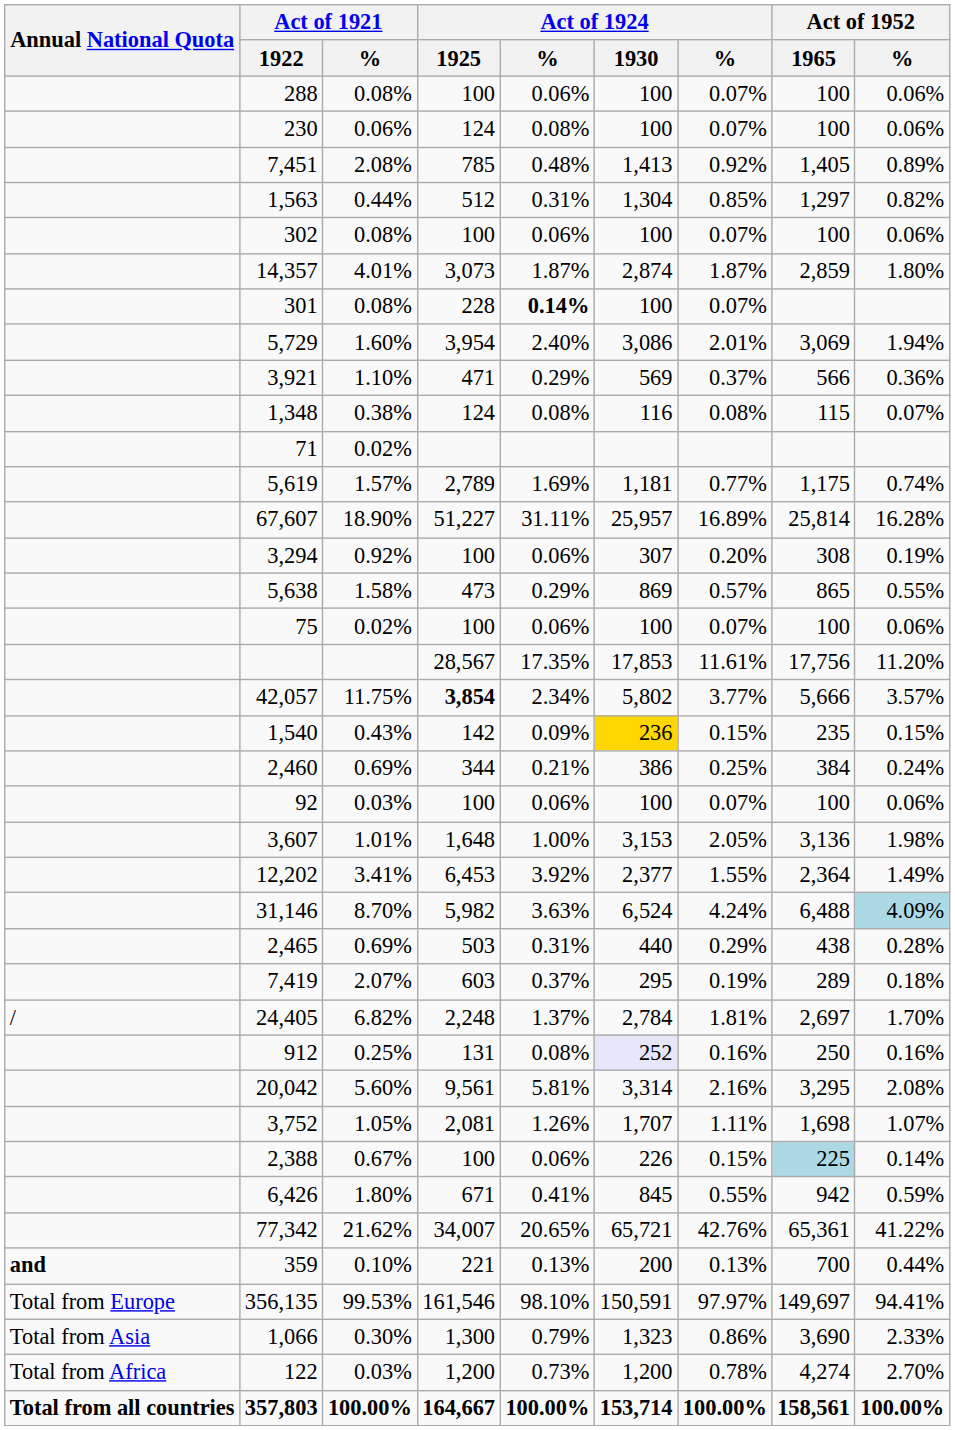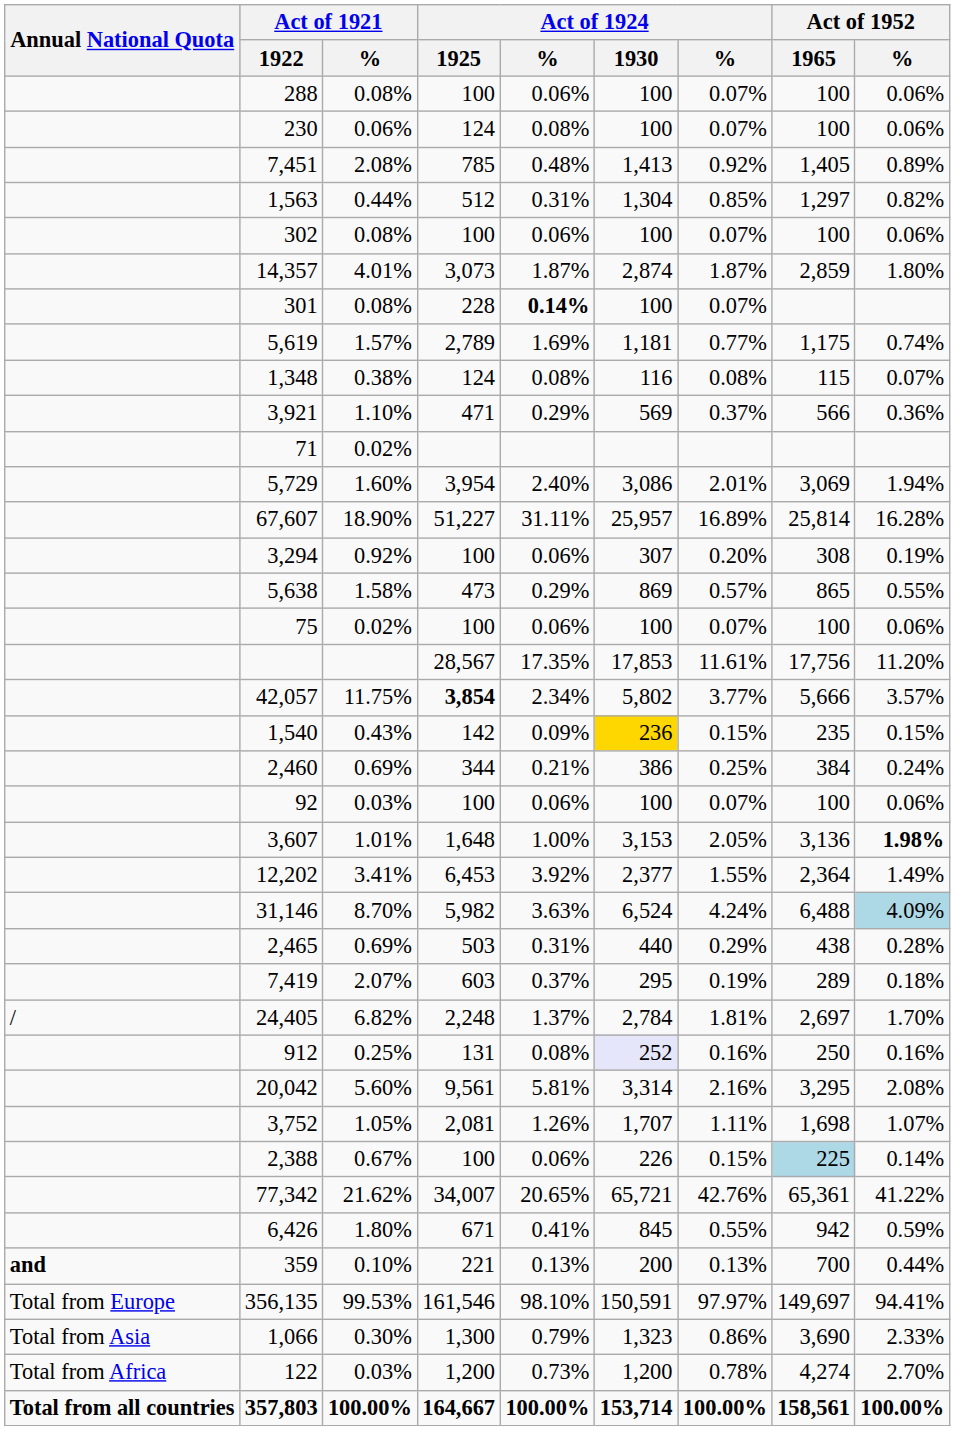 <table class="wikitable sortable" style="text-align:right">
 <tr>
 <th rowspan="2">Annual <a href='#'>National Quota</a></th>
 <th colspan="2"><a href='#'>Act of 1921</a></th>
 <th colspan="4"><a href='#'>Act of 1924</a></th>
 <th colspan="2">Act of 1952</th>
 </tr>
 <tr>
 <th>1922</th>
 <th>%</th>
 <th>1925</th>
 <th>%</th>
 <th>1930</th>
 <th>%</th>
 <th>1965</th>
 <th>%</th>
 </tr>
 <tr>
 <td align="left"></td>
 <td>288</td>
 <td>0.08%</td>
 <td>100</td>
 <td>0.06%</td>
 <td>100</td>
 <td>0.07%</td>
 <td>100</td>
 <td>0.06%</td>
 </tr>
 <tr>
 <td align="left"></td>
 <td>230</td>
 <td>0.06%</td>
 <td>124</td>
 <td>0.08%</td>
 <td>100</td>
 <td>0.07%</td>
 <td>100</td>
 <td>0.06%</td>
 </tr>
 <tr>
 <td align="left"></td>
 <td>7,451</td>
 <td>2.08%</td>
 <td>785</td>
 <td>0.48%</td>
 <td>1,413</td>
 <td>0.92%</td>
 <td>1,405</td>
 <td>0.89%</td>
 </tr>
 <tr>
 <td align="left"></td>
 <td>1,563</td>
 <td>0.44%</td>
 <td>512</td>
 <td>0.31%</td>
 <td>1,304</td>
 <td>0.85%</td>
 <td>1,297</td>
 <td>0.82%</td>
 </tr>
 <tr>
 <td align="left"></td>
 <td>302</td>
 <td>0.08%</td>
 <td>100</td>
 <td>0.06%</td>
 <td>100</td>
 <td>0.07%</td>
 <td>100</td>
 <td>0.06%</td>
 </tr>
 <tr>
 <td align="left"></td>
 <td>14,357</td>
 <td>4.01%</td>
 <td>3,073</td>
 <td>1.87%</td>
 <td>2,874</td>
 <td>1.87%</td>
 <td>2,859</td>
 <td>1.80%</td>
 </tr>
 <tr>
 <td align="left"></td>
 <td>301</td>
 <td>0.08%</td>
 <td>228</td>
 <td><strong>0.14%</strong></td>
 <td>100</td>
 <td>0.07%</td>
 <td></td>
 <td></td>
 </tr>
 <tr>
 <td align="left"></td>
-<td>5,729</td>
-<td>1.60%</td>
-<td>3,954</td>
-<td>2.40%</td>
-<td>3,086</td>
-<td>2.01%</td>
-<td>3,069</td>
-<td>1.94%</td>
+<td>5,619</td>
+<td>1.57%</td>
+<td>2,789</td>
+<td>1.69%</td>
+<td>1,181</td>
+<td>0.77%</td>
+<td>1,175</td>
+<td>0.74%</td>
+</tr>
+<tr>
+<td align="left"></td>
+<td>1,348</td>
+<td>0.38%</td>
+<td>124</td>
+<td>0.08%</td>
+<td>116</td>
+<td>0.08%</td>
+<td>115</td>
+<td>0.07%</td>
 </tr>
 <tr>
 <td align="left"></td>
 <td>3,921</td>
 <td>1.10%</td>
 <td>471</td>
 <td>0.29%</td>
 <td>569</td>
 <td>0.37%</td>
 <td>566</td>
 <td>0.36%</td>
 </tr>
 <tr>
 <td align="left"></td>
-<td>1,348</td>
-<td>0.38%</td>
-<td>124</td>
-<td>0.08%</td>
-<td>116</td>
-<td>0.08%</td>
-<td>115</td>
-<td>0.07%</td>
-</tr>
-<tr>
-<td align="left"></td>
 <td>71</td>
 <td>0.02%</td>
 <td></td>
 <td></td>
 <td></td>
 <td></td>
 <td></td>
 <td></td>
 </tr>
 <tr>
 <td align="left"></td>
-<td>5,619</td>
-<td>1.57%</td>
-<td>2,789</td>
-<td>1.69%</td>
-<td>1,181</td>
-<td>0.77%</td>
-<td>1,175</td>
-<td>0.74%</td>
+<td>5,729</td>
+<td>1.60%</td>
+<td>3,954</td>
+<td>2.40%</td>
+<td>3,086</td>
+<td>2.01%</td>
+<td>3,069</td>
+<td>1.94%</td>
 </tr>
 <tr>
 <td align="left"></td>
 <td>67,607</td>
 <td>18.90%</td>
 <td>51,227</td>
 <td>31.11%</td>
 <td>25,957</td>
 <td>16.89%</td>
 <td>25,814</td>
 <td>16.28%</td>
 </tr>
 <tr>
 <td align="left"></td>
 <td>3,294</td>
 <td>0.92%</td>
 <td>100</td>
 <td>0.06%</td>
 <td>307</td>
 <td>0.20%</td>
 <td>308</td>
 <td>0.19%</td>
 </tr>
 <tr>
 <td align="left"></td>
 <td>5,638</td>
 <td>1.58%</td>
 <td>473</td>
 <td>0.29%</td>
 <td>869</td>
 <td>0.57%</td>
 <td>865</td>
 <td>0.55%</td>
 </tr>
 <tr>
 <td align="left"></td>
 <td>75</td>
 <td>0.02%</td>
 <td>100</td>
 <td>0.06%</td>
 <td>100</td>
 <td>0.07%</td>
 <td>100</td>
 <td>0.06%</td>
 </tr>
 <tr>
 <td align="left"></td>
 <td></td>
 <td></td>
 <td>28,567</td>
 <td>17.35%</td>
 <td>17,853</td>
 <td>11.61%</td>
 <td>17,756</td>
 <td>11.20%</td>
 </tr>
 <tr>
 <td align="left"></td>
 <td>42,057</td>
 <td>11.75%</td>
 <td><strong>3,854</strong></td>
 <td>2.34%</td>
 <td>5,802</td>
 <td>3.77%</td>
 <td>5,666</td>
 <td>3.57%</td>
 </tr>
 <tr>
 <td align="left"></td>
 <td>1,540</td>
 <td>0.43%</td>
 <td>142</td>
 <td>0.09%</td>
 <td style="background: gold;">236</td>
 <td>0.15%</td>
 <td>235</td>
 <td>0.15%</td>
 </tr>
 <tr>
 <td align="left"></td>
 <td>2,460</td>
 <td>0.69%</td>
 <td>344</td>
 <td>0.21%</td>
 <td>386</td>
 <td>0.25%</td>
 <td>384</td>
 <td>0.24%</td>
 </tr>
 <tr>
 <td align="left"></td>
 <td>92</td>
 <td>0.03%</td>
 <td>100</td>
 <td>0.06%</td>
 <td>100</td>
 <td>0.07%</td>
 <td>100</td>
 <td>0.06%</td>
 </tr>
 <tr>
 <td align="left"></td>
 <td>3,607</td>
 <td>1.01%</td>
 <td>1,648</td>
 <td>1.00%</td>
 <td>3,153</td>
 <td>2.05%</td>
 <td>3,136</td>
-<td>1.98%</td>
+<td><strong>1.98%</strong></td>
 </tr>
 <tr>
 <td align="left"></td>
 <td>12,202</td>
 <td>3.41%</td>
 <td>6,453</td>
 <td>3.92%</td>
 <td>2,377</td>
 <td>1.55%</td>
 <td>2,364</td>
 <td>1.49%</td>
 </tr>
 <tr>
 <td align="left"></td>
 <td>31,146</td>
 <td>8.70%</td>
 <td>5,982</td>
 <td>3.63%</td>
 <td>6,524</td>
 <td>4.24%</td>
 <td>6,488</td>
 <td style="background: lightblue;">4.09%</td>
 </tr>
 <tr>
 <td align="left"></td>
 <td>2,465</td>
 <td>0.69%</td>
 <td>503</td>
 <td>0.31%</td>
 <td>440</td>
 <td>0.29%</td>
 <td>438</td>
 <td>0.28%</td>
 </tr>
 <tr>
 <td align="left"></td>
 <td>7,419</td>
 <td>2.07%</td>
 <td>603</td>
 <td>0.37%</td>
 <td>295</td>
 <td>0.19%</td>
 <td>289</td>
 <td>0.18%</td>
 </tr>
 <tr>
 <td align="left"> / </td>
 <td>24,405</td>
 <td>6.82%</td>
 <td>2,248</td>
 <td>1.37%</td>
 <td>2,784</td>
 <td>1.81%</td>
 <td>2,697</td>
 <td>1.70%</td>
 </tr>
 <tr>
 <td align="left"></td>
 <td>912</td>
 <td>0.25%</td>
 <td>131</td>
 <td>0.08%</td>
 <td style="background: lavender;">252</td>
 <td>0.16%</td>
 <td>250</td>
 <td>0.16%</td>
 </tr>
 <tr>
 <td align="left"></td>
 <td>20,042</td>
 <td>5.60%</td>
 <td>9,561</td>
 <td>5.81%</td>
 <td>3,314</td>
 <td>2.16%</td>
 <td>3,295</td>
 <td>2.08%</td>
 </tr>
 <tr>
 <td align="left"></td>
 <td>3,752</td>
 <td>1.05%</td>
 <td>2,081</td>
 <td>1.26%</td>
 <td>1,707</td>
 <td>1.11%</td>
 <td>1,698</td>
 <td>1.07%</td>
 </tr>
 <tr>
 <td align="left"></td>
 <td>2,388</td>
 <td>0.67%</td>
 <td>100</td>
 <td>0.06%</td>
 <td>226</td>
 <td>0.15%</td>
 <td style="background: lightblue;">225</td>
 <td>0.14%</td>
 </tr>
 <tr>
 <td align="left"></td>
+<td>77,342</td>
+<td>21.62%</td>
+<td>34,007</td>
+<td>20.65%</td>
+<td>65,721</td>
+<td>42.76%</td>
+<td>65,361</td>
+<td>41.22%</td>
+</tr>
+<tr>
+<td align="left"></td>
 <td>6,426</td>
 <td>1.80%</td>
 <td>671</td>
 <td>0.41%</td>
 <td>845</td>
 <td>0.55%</td>
 <td>942</td>
 <td>0.59%</td>
-</tr>
-<tr>
-<td align="left"></td>
-<td>77,342</td>
-<td>21.62%</td>
-<td>34,007</td>
-<td>20.65%</td>
-<td>65,721</td>
-<td>42.76%</td>
-<td>65,361</td>
-<td>41.22%</td>
 </tr>
 <tr>
 <td align="left"><strong> and </strong></td>
 <td>359</td>
 <td>0.10%</td>
 <td>221</td>
 <td>0.13%</td>
 <td>200</td>
 <td>0.13%</td>
 <td>700</td>
 <td>0.44%</td>
 </tr>
 <tr>
 <td align="left">Total from <a href='#'>Europe</a></td>
 <td>356,135</td>
 <td>99.53%</td>
 <td>161,546</td>
 <td>98.10%</td>
 <td>150,591</td>
 <td>97.97%</td>
 <td>149,697</td>
 <td>94.41%</td>
 </tr>
 <tr>
 <td align="left">Total from <a href='#'>Asia</a></td>
 <td>1,066</td>
 <td>0.30%</td>
 <td>1,300</td>
 <td>0.79%</td>
 <td>1,323</td>
 <td>0.86%</td>
 <td>3,690</td>
 <td>2.33%</td>
 </tr>
 <tr>
 <td align="left">Total from <a href='#'>Africa</a></td>
 <td>122</td>
 <td>0.03%</td>
 <td>1,200</td>
 <td>0.73%</td>
 <td>1,200</td>
 <td>0.78%</td>
 <td>4,274</td>
 <td>2.70%</td>
 </tr>
 <tr>
 <td style="text-align:left" class="sortbottom"><strong>Total from all countries</strong></td>
 <td><strong>357,803</strong></td>
 <td><strong>100.00%</strong></td>
 <td><strong>164,667</strong></td>
 <td><strong>100.00%</strong></td>
 <td><strong>153,714</strong></td>
 <td><strong>100.00%</strong></td>
 <td><strong>158,561</strong></td>
 <td><strong>100.00%</strong></td>
 </tr>
 <tr>
 </tr>
 </table>
